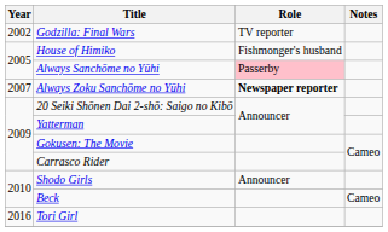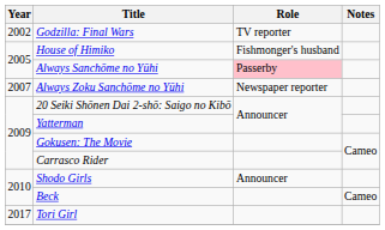 <table class="wikitable">
 <tr>
 <th>Year</th>
 <th>Title</th>
 <th>Role</th>
 <th>Notes</th>
 </tr>
 <tr>
 <td>2002</td>
 <td><em><a href='#'>Godzilla: Final Wars</a></em></td>
 <td>TV reporter</td>
 <td></td>
 </tr>
 <tr>
 <td rowspan="2">2005</td>
 <td><em><a href='#'>House of Himiko</a></em></td>
 <td>Fishmonger's husband</td>
 <td></td>
 </tr>
 <tr>
 <td><em><a href='#'>Always Sanchōme no Yūhi</a></em></td>
 <td style="background: pink;">Passerby</td>
 <td></td>
 </tr>
 <tr>
 <td>2007</td>
 <td><em><a href='#'>Always Zoku Sanchōme no Yūhi</a></em></td>
-<td><strong>Newspaper reporter</strong></td>
+<td>Newspaper reporter</td>
 <td></td>
 </tr>
 <tr>
 <td rowspan="4">2009</td>
 <td><em>20 Seiki Shōnen Dai 2-shō: Saigo no Kibō</em></td>
 <td rowspan="2">Announcer</td>
 <td></td>
 </tr>
 <tr>
 <td><em><a href='#'>Yatterman</a></em></td>
 <td></td>
 </tr>
 <tr>
 <td><em><a href='#'>Gokusen: The Movie</a></em></td>
 <td></td>
 <td rowspan="2">Cameo</td>
 </tr>
 <tr>
 <td><em>Carrasco Rider</em></td>
 <td></td>
 </tr>
 <tr>
 <td rowspan="2">2010</td>
 <td><em><a href='#'>Shodo Girls</a></em></td>
 <td>Announcer</td>
 <td></td>
 </tr>
 <tr>
 <td><em><a href='#'>Beck</a></em></td>
 <td></td>
 <td>Cameo</td>
 </tr>
 <tr>
-<td>2016</td>
+<td>2017</td>
 <td><em><a href='#'>Tori Girl</a></em></td>
 <td></td>
 <td></td>
 </tr>
 <tr>
 </tr>
 </table>
